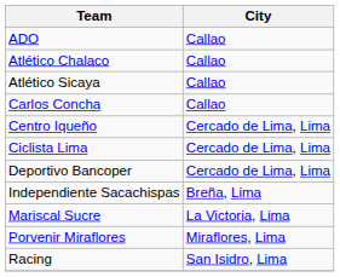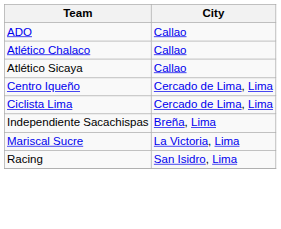 <table class="wikitable sortable">
 <tr>
 <th>Team</th>
 <th>City</th>
 </tr>
 <tr>
 <td><a href='#'>ADO</a></td>
 <td><a href='#'>Callao</a></td>
 </tr>
 <tr>
 <td><a href='#'>Atlético Chalaco</a></td>
 <td><a href='#'>Callao</a></td>
 </tr>
 <tr>
 <td>Atlético Sicaya</td>
 <td><a href='#'>Callao</a></td>
 </tr>
 <tr>
-<td><a href='#'>Carlos Concha</a></td>
-<td><a href='#'>Callao</a></td>
-</tr>
-<tr>
 <td><a href='#'>Centro Iqueño</a></td>
 <td><a href='#'>Cercado de Lima</a>, <a href='#'>Lima</a></td>
 </tr>
 <tr>
 <td><a href='#'>Ciclista Lima</a></td>
-<td><a href='#'>Cercado de Lima</a>, <a href='#'>Lima</a></td>
-</tr>
-<tr>
-<td>Deportivo Bancoper</td>
 <td><a href='#'>Cercado de Lima</a>, <a href='#'>Lima</a></td>
 </tr>
 <tr>
 <td>Independiente Sacachispas</td>
 <td><a href='#'>Breña</a>, <a href='#'>Lima</a></td>
 </tr>
 <tr>
 <td><a href='#'>Mariscal Sucre</a></td>
 <td><a href='#'>La Victoria</a>, <a href='#'>Lima</a></td>
 </tr>
 <tr>
-<td><a href='#'>Porvenir Miraflores</a></td>
-<td><a href='#'>Miraflores</a>, <a href='#'>Lima</a></td>
-</tr>
-<tr>
 <td>Racing</td>
 <td><a href='#'>San Isidro</a>, <a href='#'>Lima</a></td>
 </tr>
 <tr>
 </tr>
 </table>
